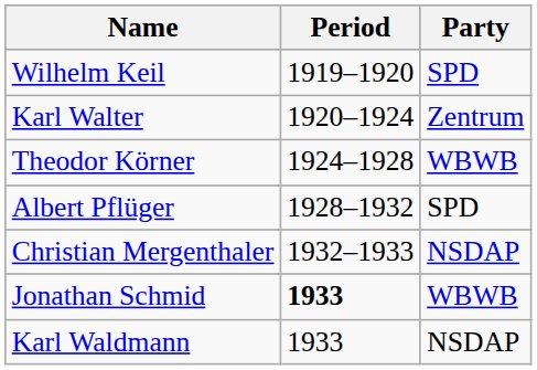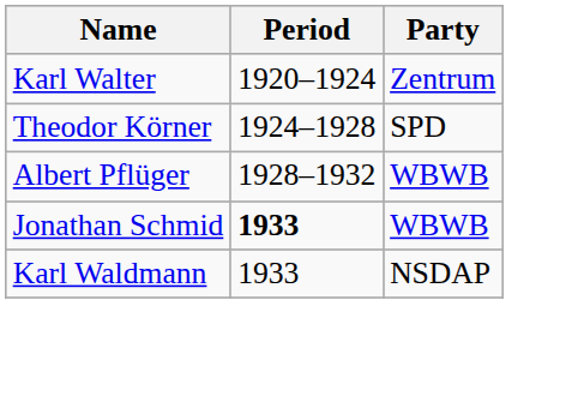 <table class="wikitable">
 <tr>
 <th>Name</th>
 <th>Period</th>
 <th>Party</th>
-</tr>
-<tr>
-<td><a href='#'>Wilhelm Keil</a></td>
-<td>1919–1920</td>
-<td><a href='#'>SPD</a></td>
 </tr>
 <tr>
 <td><a href='#'>Karl Walter</a></td>
 <td>1920–1924</td>
 <td><a href='#'>Zentrum</a></td>
 </tr>
 <tr>
 <td><a href='#'>Theodor Körner</a></td>
 <td>1924–1928</td>
-<td><a href='#'>WBWB</a></td>
+<td>SPD</td>
 </tr>
 <tr>
 <td><a href='#'>Albert Pflüger</a></td>
 <td>1928–1932</td>
-<td>SPD</td>
-</tr>
-<tr>
-<td><a href='#'>Christian Mergenthaler</a></td>
-<td>1932–1933</td>
-<td><a href='#'>NSDAP</a></td>
+<td><a href='#'>WBWB</a></td>
 </tr>
 <tr>
 <td><a href='#'>Jonathan Schmid</a></td>
 <td><strong>1933</strong></td>
 <td><a href='#'>WBWB</a></td>
 </tr>
 <tr>
 <td><a href='#'>Karl Waldmann</a></td>
 <td>1933</td>
 <td>NSDAP</td>
 </tr>
 </table>
